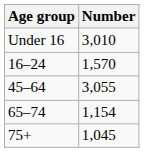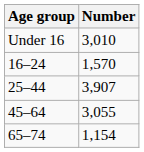 <table class="wikitable">
 <tr>
 <th>Age group</th>
 <th>Number</th>
 </tr>
 <tr>
 <td>Under 16</td>
 <td>3,010</td>
 </tr>
 <tr>
 <td>16–24</td>
 <td>1,570</td>
 </tr>
 <tr>
+<td>25–44</td>
+<td>3,907</td>
+</tr>
+<tr>
 <td>45–64</td>
 <td>3,055</td>
 </tr>
 <tr>
 <td>65–74</td>
 <td>1,154</td>
 </tr>
-<tr>
-<td>75+</td>
-<td>1,045</td>
-</tr>
 </table>
